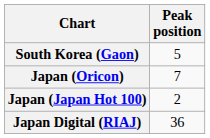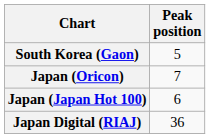 <table class="wikitable sortable plainrowheaders" style="text-align:center">
 <tr>
 <th>Chart</th>
 <th>Peak<br>position</th>
 </tr>
 <tr>
 <th scope="row">South Korea (<a href='#'>Gaon</a>)</th>
 <td>5</td>
 </tr>
 <tr>
 <th scope="row">Japan (<a href='#'>Oricon</a>)</th>
 <td>7</td>
 </tr>
 <tr>
 <th scope="row">Japan (<a href='#'>Japan Hot 100</a>)</th>
-<td>2</td>
+<td>6</td>
 </tr>
 <tr>
 <th scope="row">Japan Digital (<a href='#'>RIAJ</a>)</th>
 <td>36</td>
 </tr>
 </table>
